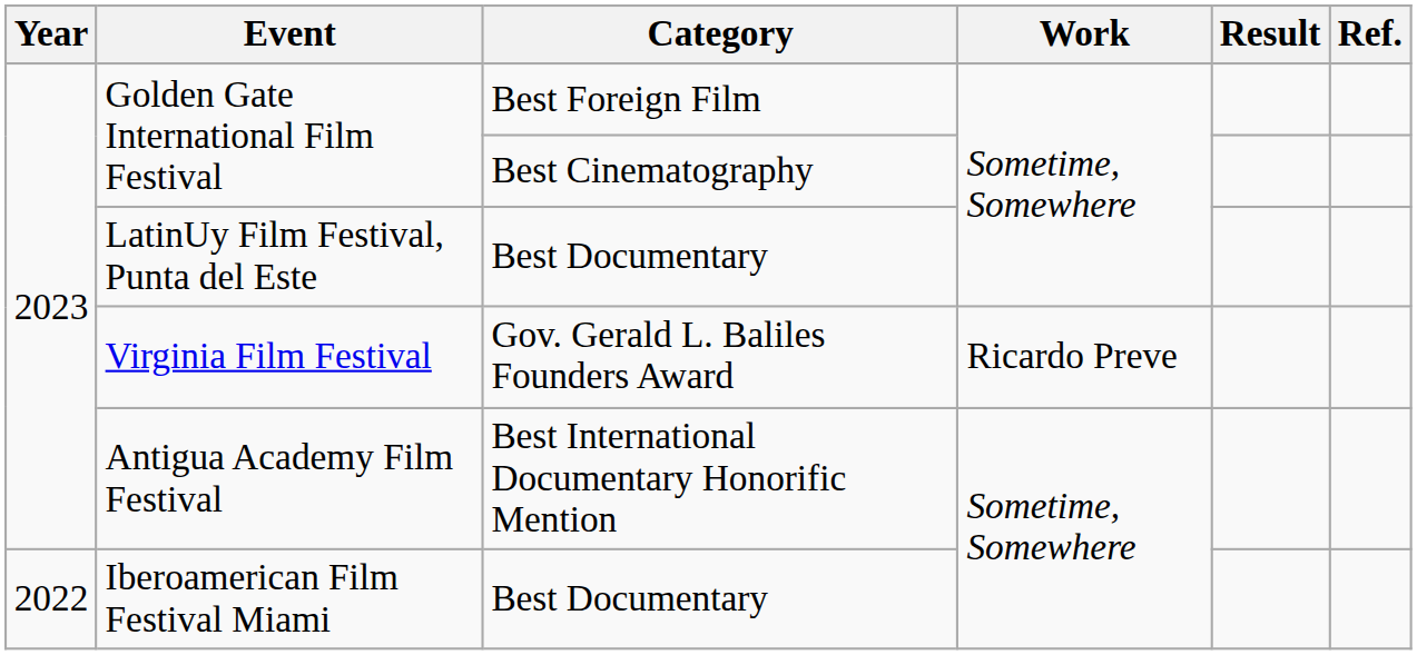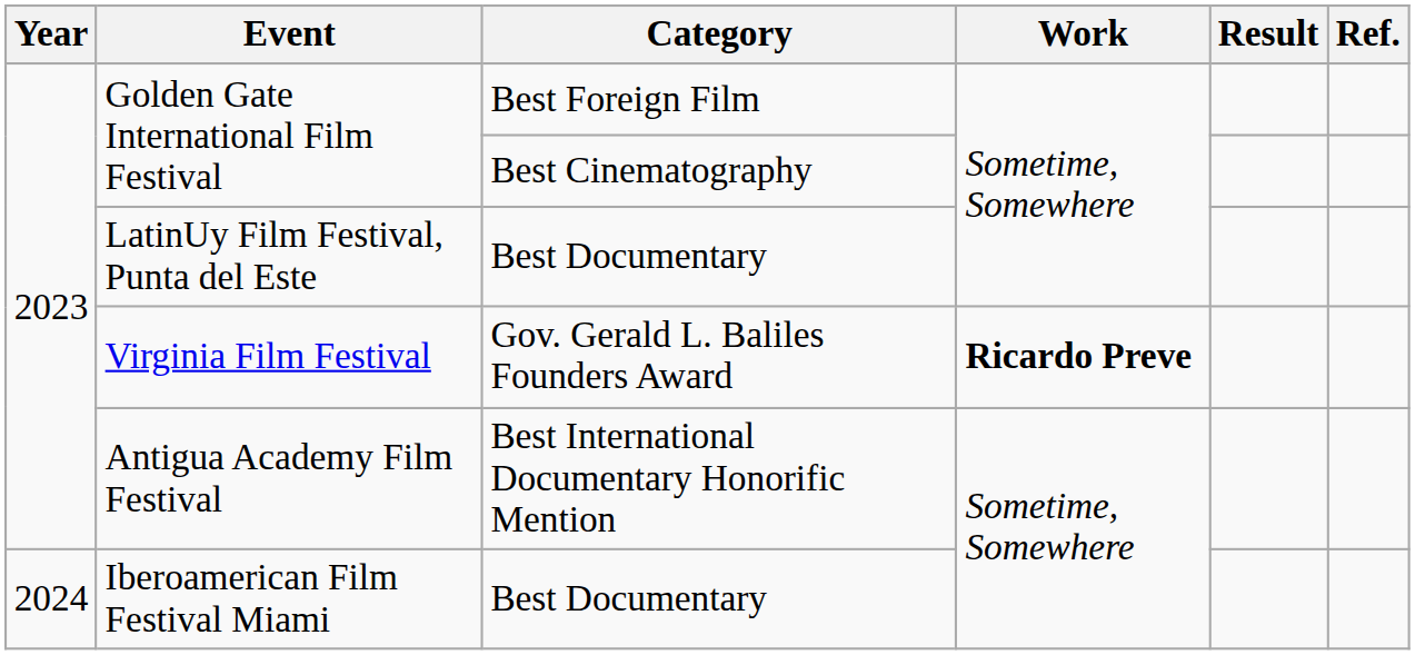 <table class="wikitable">
 <tr>
 <th>Year</th>
 <th>Event</th>
 <th>Category</th>
 <th>Work</th>
 <th>Result</th>
 <th>Ref.</th>
 </tr>
 <tr>
 <td rowspan="5">2023</td>
 <td rowspan="2">Golden Gate International Film Festival</td>
 <td>Best Foreign Film</td>
 <td rowspan="3"><em>Sometime, Somewhere</em></td>
 <td></td>
 <td></td>
 </tr>
 <tr>
 <td>Best Cinematography</td>
 <td></td>
 <td></td>
 </tr>
 <tr>
 <td>LatinUy Film Festival, Punta del Este</td>
 <td>Best Documentary</td>
 <td></td>
 <td></td>
 </tr>
 <tr>
 <td><a href='#'>Virginia Film Festival</a></td>
 <td>Gov. Gerald L. Baliles Founders Award</td>
-<td>Ricardo Preve</td>
+<td><strong>Ricardo Preve</strong></td>
 <td></td>
 <td></td>
 </tr>
 <tr>
 <td>Antigua Academy Film Festival</td>
 <td>Best International Documentary Honorific Mention</td>
 <td rowspan="2"><em>Sometime, Somewhere</em></td>
 <td></td>
 <td></td>
 </tr>
 <tr>
-<td>2022</td>
+<td>2024</td>
 <td>Iberoamerican Film Festival Miami</td>
 <td>Best Documentary</td>
 <td></td>
 <td></td>
 </tr>
 </table>
